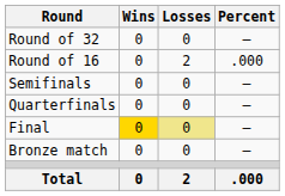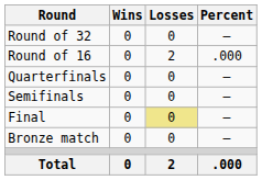 <table class=wikitable>
 <tr>
 <th>Round</th>
 <th>Wins</th>
 <th>Losses</th>
 <th>Percent</th>
 </tr>
 <tr align=center>
 <td align=left>Round of 32</td>
 <td>0</td>
 <td>0</td>
 <td>–</td>
 </tr>
 <tr align=center>
 <td align=left>Round of 16</td>
 <td>0</td>
 <td>2</td>
 <td>.000</td>
 </tr>
 <tr align=center>
+<td align=left>Quarterfinals</td>
+<td>0</td>
+<td>0</td>
+<td>–</td>
+</tr>
+<tr align=center>
 <td align=left>Semifinals</td>
 <td>0</td>
 <td>0</td>
 <td>–</td>
 </tr>
 <tr align=center>
-<td align=left>Quarterfinals</td>
+<td align=left>Final</td>
 <td>0</td>
-<td>0</td>
-<td>–</td>
-</tr>
-<tr align=center>
-<td align=left>Final</td>
-<td style="background: gold;">0</td>
 <td style="background: khaki;">0</td>
 <td>–</td>
 </tr>
 <tr align=center>
 <td align=left>Bronze match</td>
 <td>0</td>
 <td>0</td>
 <td>–</td>
 </tr>
 <tr>
 <td colspan=4 bgcolor=lightgray></td>
 </tr>
 <tr>
 <th>Total</th>
 <th>0</th>
 <th>2</th>
 <th>.000</th>
 </tr>
 </table>
